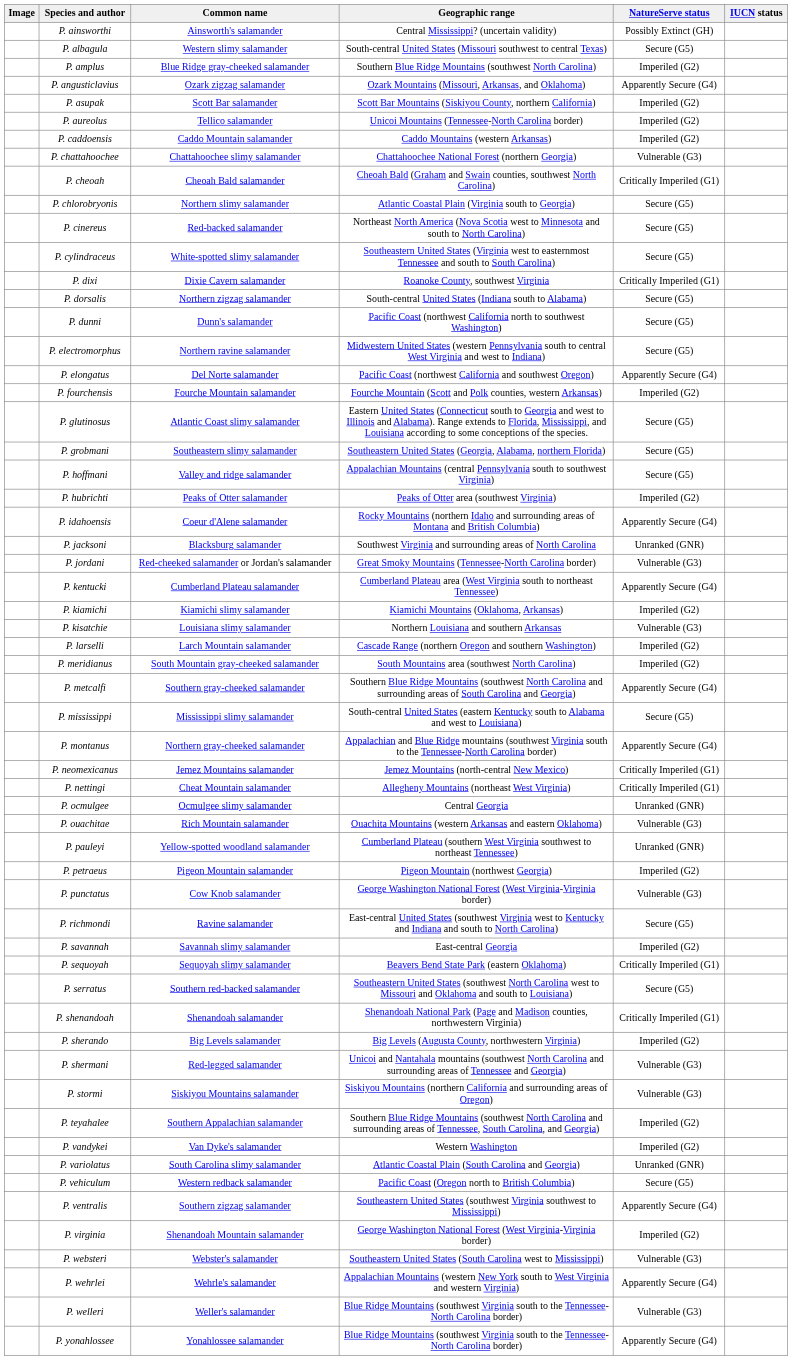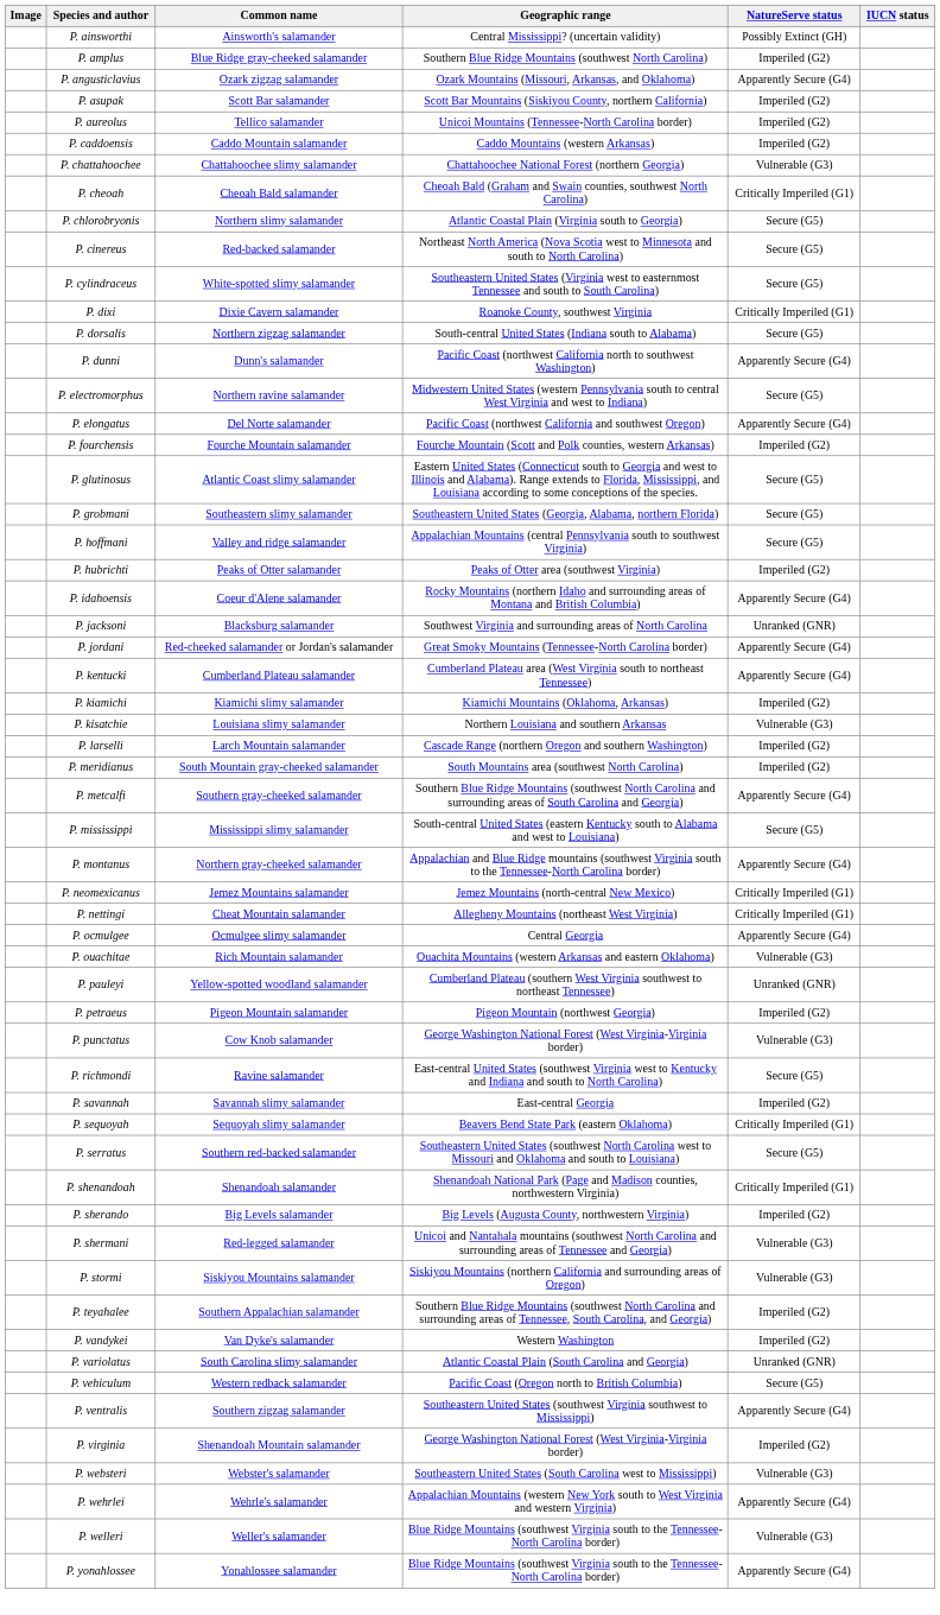 <table cellspacing=0 cellpadding=5 border=1 style="text-align: center; border-collapse: collapse;">
 <tr>
 <th bgcolor="#f0f0f0">Image</th>
 <th bgcolor="#f0f0f0">Species and author</th>
 <th bgcolor="#f0f0f0">Common name</th>
 <th bgcolor="#f0f0f0">Geographic range</th>
 <th bgcolor="#f0f0f0"><a href='#'>NatureServe status</a></th>
 <th bgcolor="#f0f0f0"><a href='#'>IUCN</a> status</th>
 </tr>
 <tr>
 <td></td>
 <td><em>P. ainsworthi</em><br></td>
 <td><a href='#'>Ainsworth's salamander</a></td>
 <td style="width:35%">Central <a href='#'>Mississippi</a>? (uncertain validity)</td>
 <td>Possibly Extinct (GH)</td>
-<td></td>
-</tr>
-<tr>
-<td></td>
-<td><em>P. albagula</em><br></td>
-<td><a href='#'>Western slimy salamander</a></td>
-<td style="width:35%">South-central <a href='#'>United States</a> (<a href='#'>Missouri</a> southwest to central <a href='#'>Texas</a>)</td>
-<td>Secure (G5)</td>
 <td></td>
 </tr>
 <tr>
 <td></td>
 <td><em>P. amplus</em><br></td>
 <td><a href='#'>Blue Ridge gray-cheeked salamander</a></td>
 <td>Southern <a href='#'>Blue Ridge Mountains</a> (southwest <a href='#'>North Carolina</a>)</td>
 <td>Imperiled (G2)</td>
 <td></td>
 </tr>
 <tr>
 <td></td>
 <td><em>P. angusticlavius</em><br></td>
 <td><a href='#'>Ozark zigzag salamander</a></td>
 <td><a href='#'>Ozark Mountains</a> (<a href='#'>Missouri</a>, <a href='#'>Arkansas</a>, and <a href='#'>Oklahoma</a>)</td>
 <td>Apparently Secure (G4)</td>
 <td></td>
 </tr>
 <tr>
 <td></td>
 <td><em>P. asupak</em><br></td>
 <td><a href='#'>Scott Bar salamander</a></td>
 <td><a href='#'>Scott Bar Mountains</a> (<a href='#'>Siskiyou County</a>, northern <a href='#'>California</a>)</td>
 <td>Imperiled (G2)</td>
 <td></td>
 </tr>
 <tr>
 <td></td>
 <td><em>P. aureolus</em><br></td>
 <td><a href='#'>Tellico salamander</a></td>
 <td><a href='#'>Unicoi Mountains</a> (<a href='#'>Tennessee</a>-<a href='#'>North Carolina</a> border)</td>
 <td>Imperiled (G2)</td>
 <td></td>
 </tr>
 <tr>
 <td></td>
 <td><em>P. caddoensis</em><br></td>
 <td><a href='#'>Caddo Mountain salamander</a></td>
 <td><a href='#'>Caddo Mountains</a> (western <a href='#'>Arkansas</a>)</td>
 <td>Imperiled (G2)</td>
 <td></td>
 </tr>
 <tr>
 <td></td>
 <td><em>P. chattahoochee</em><br></td>
 <td><a href='#'>Chattahoochee slimy salamander</a></td>
 <td><a href='#'>Chattahoochee National Forest</a> (northern <a href='#'>Georgia</a>)</td>
 <td>Vulnerable (G3)</td>
 <td></td>
 </tr>
 <tr>
 <td></td>
 <td><em>P. cheoah</em><br></td>
 <td><a href='#'>Cheoah Bald salamander</a></td>
 <td><a href='#'>Cheoah Bald</a> (<a href='#'>Graham</a> and <a href='#'>Swain</a> counties, southwest <a href='#'>North Carolina</a>)</td>
 <td>Critically Imperiled (G1)</td>
 <td></td>
 </tr>
 <tr>
 <td></td>
 <td><em>P. chlorobryonis</em><br></td>
 <td><a href='#'>Northern slimy salamander</a></td>
 <td><a href='#'>Atlantic Coastal Plain</a> (<a href='#'>Virginia</a> south to <a href='#'>Georgia</a>)</td>
 <td>Secure (G5)</td>
 <td></td>
 </tr>
 <tr>
 <td></td>
 <td><em>P. cinereus</em><br></td>
 <td><a href='#'>Red-backed salamander</a></td>
 <td>Northeast <a href='#'>North America</a> (<a href='#'>Nova Scotia</a> west to <a href='#'>Minnesota</a> and south to <a href='#'>North Carolina</a>)</td>
 <td>Secure (G5)</td>
 <td></td>
 </tr>
 <tr>
 <td></td>
 <td><em>P. cylindraceus</em><br></td>
 <td><a href='#'>White-spotted slimy salamander</a></td>
 <td><a href='#'>Southeastern United States</a> (<a href='#'>Virginia</a> west to easternmost <a href='#'>Tennessee</a> and south to <a href='#'>South Carolina</a>)</td>
 <td>Secure (G5)</td>
 <td></td>
 </tr>
 <tr>
 <td></td>
 <td><em>P. dixi</em><br></td>
 <td><a href='#'>Dixie Cavern salamander</a></td>
 <td><a href='#'>Roanoke County</a>, southwest <a href='#'>Virginia</a></td>
 <td>Critically Imperiled (G1)</td>
 <td></td>
 </tr>
 <tr>
 <td></td>
 <td><em>P. dorsalis</em><br></td>
 <td><a href='#'>Northern zigzag salamander</a></td>
 <td>South-central <a href='#'>United States</a> (<a href='#'>Indiana</a> south to <a href='#'>Alabama</a>)</td>
 <td>Secure (G5)</td>
 <td></td>
 </tr>
 <tr>
 <td></td>
 <td><em>P. dunni</em><br></td>
 <td><a href='#'>Dunn's salamander</a></td>
 <td><a href='#'>Pacific Coast</a> (northwest <a href='#'>California</a> north to southwest <a href='#'>Washington</a>)</td>
-<td>Secure (G5)</td>
+<td>Apparently Secure (G4)</td>
 <td></td>
 </tr>
 <tr>
 <td></td>
 <td><em>P. electromorphus</em><br></td>
 <td><a href='#'>Northern ravine salamander</a></td>
 <td><a href='#'>Midwestern United States</a> (western <a href='#'>Pennsylvania</a> south to central <a href='#'>West Virginia</a> and west to <a href='#'>Indiana</a>)</td>
 <td>Secure (G5)</td>
 <td></td>
 </tr>
 <tr>
 <td></td>
 <td><em>P. elongatus</em><br></td>
 <td><a href='#'>Del Norte salamander</a></td>
 <td><a href='#'>Pacific Coast</a> (northwest <a href='#'>California</a> and southwest <a href='#'>Oregon</a>)</td>
 <td>Apparently Secure (G4)</td>
 <td></td>
 </tr>
 <tr>
 <td></td>
 <td><em>P. fourchensis</em><br></td>
 <td><a href='#'>Fourche Mountain salamander</a></td>
 <td><a href='#'>Fourche Mountain</a> (<a href='#'>Scott</a> and <a href='#'>Polk</a> counties, western <a href='#'>Arkansas</a>)</td>
 <td>Imperiled (G2)</td>
 <td></td>
 </tr>
 <tr>
 <td></td>
 <td><em>P. glutinosus</em><br></td>
 <td><a href='#'>Atlantic Coast slimy salamander</a></td>
 <td>Eastern <a href='#'>United States</a> (<a href='#'>Connecticut</a> south to <a href='#'>Georgia</a> and west to <a href='#'>Illinois</a> and <a href='#'>Alabama</a>). Range extends to <a href='#'>Florida</a>, <a href='#'>Mississippi</a>, and <a href='#'>Louisiana</a> according to some conceptions of the species.</td>
 <td>Secure (G5)</td>
 <td></td>
 </tr>
 <tr>
 <td></td>
 <td><em>P. grobmani</em><br></td>
 <td><a href='#'>Southeastern slimy salamander</a></td>
 <td><a href='#'>Southeastern United States</a> (<a href='#'>Georgia</a>, <a href='#'>Alabama</a>, <a href='#'>northern Florida</a>)</td>
 <td>Secure (G5)</td>
 <td></td>
 </tr>
 <tr>
 <td></td>
 <td><em>P. hoffmani</em><br></td>
 <td><a href='#'>Valley and ridge salamander</a></td>
 <td><a href='#'>Appalachian Mountains</a> (central <a href='#'>Pennsylvania</a> south to southwest <a href='#'>Virginia</a>)</td>
 <td>Secure (G5)</td>
 <td></td>
 </tr>
 <tr>
 <td></td>
 <td><em>P. hubrichti</em><br></td>
 <td><a href='#'>Peaks of Otter salamander</a></td>
 <td><a href='#'>Peaks of Otter</a> area (southwest <a href='#'>Virginia</a>)</td>
 <td>Imperiled (G2)</td>
 <td></td>
 </tr>
 <tr>
 <td></td>
 <td><em>P. idahoensis</em><br></td>
 <td><a href='#'>Coeur d'Alene salamander</a></td>
 <td><a href='#'>Rocky Mountains</a> (northern <a href='#'>Idaho</a> and surrounding areas of <a href='#'>Montana</a> and <a href='#'>British Columbia</a>)</td>
 <td>Apparently Secure (G4)</td>
 <td></td>
 </tr>
 <tr>
 <td></td>
 <td><em>P. jacksoni</em><br></td>
 <td><a href='#'>Blacksburg salamander</a></td>
 <td>Southwest <a href='#'>Virginia</a> and surrounding areas of <a href='#'>North Carolina</a></td>
 <td>Unranked (GNR)</td>
 <td></td>
 </tr>
 <tr>
 <td></td>
 <td><em>P. jordani</em><br></td>
 <td><a href='#'>Red-cheeked salamander</a> or Jordan's salamander</td>
 <td><a href='#'>Great Smoky Mountains</a> (<a href='#'>Tennessee</a>-<a href='#'>North Carolina</a> border)</td>
-<td>Vulnerable (G3)</td>
+<td>Apparently Secure (G4)</td>
 <td></td>
 </tr>
 <tr>
 <td></td>
 <td><em>P. kentucki</em><br></td>
 <td><a href='#'>Cumberland Plateau salamander</a></td>
 <td><a href='#'>Cumberland Plateau</a> area (<a href='#'>West Virginia</a> south to northeast <a href='#'>Tennessee</a>)</td>
 <td>Apparently Secure (G4)</td>
 <td></td>
 </tr>
 <tr>
 <td></td>
 <td><em>P. kiamichi</em><br></td>
 <td><a href='#'>Kiamichi slimy salamander</a></td>
 <td><a href='#'>Kiamichi Mountains</a> (<a href='#'>Oklahoma</a>, <a href='#'>Arkansas</a>)</td>
 <td>Imperiled (G2)</td>
 <td></td>
 </tr>
 <tr>
 <td></td>
 <td><em>P. kisatchie</em><br></td>
 <td><a href='#'>Louisiana slimy salamander</a></td>
 <td>Northern <a href='#'>Louisiana</a> and southern <a href='#'>Arkansas</a></td>
 <td>Vulnerable (G3)</td>
 <td></td>
 </tr>
 <tr>
 <td></td>
 <td><em>P. larselli</em><br></td>
 <td><a href='#'>Larch Mountain salamander</a></td>
 <td><a href='#'>Cascade Range</a> (northern <a href='#'>Oregon</a> and southern <a href='#'>Washington</a>)</td>
 <td>Imperiled (G2)</td>
 <td></td>
 </tr>
 <tr>
 <td></td>
 <td><em>P. meridianus</em><br></td>
 <td><a href='#'>South Mountain gray-cheeked salamander</a></td>
 <td><a href='#'>South Mountains</a> area (southwest <a href='#'>North Carolina</a>)</td>
 <td>Imperiled (G2)</td>
 <td></td>
 </tr>
 <tr>
 <td></td>
 <td><em>P. metcalfi</em><br></td>
 <td><a href='#'>Southern gray-cheeked salamander</a></td>
 <td>Southern <a href='#'>Blue Ridge Mountains</a> (southwest <a href='#'>North Carolina</a> and surrounding areas of <a href='#'>South Carolina</a> and <a href='#'>Georgia</a>)</td>
 <td>Apparently Secure (G4)</td>
 <td></td>
 </tr>
 <tr>
 <td></td>
 <td><em>P. mississippi</em><br></td>
 <td><a href='#'>Mississippi slimy salamander</a></td>
 <td>South-central <a href='#'>United States</a> (eastern <a href='#'>Kentucky</a> south to <a href='#'>Alabama</a> and west to <a href='#'>Louisiana</a>)</td>
 <td>Secure (G5)</td>
 <td></td>
 </tr>
 <tr>
 <td></td>
 <td><em>P. montanus</em><br></td>
 <td><a href='#'>Northern gray-cheeked salamander</a></td>
 <td><a href='#'>Appalachian</a> and <a href='#'>Blue Ridge</a> mountains (southwest <a href='#'>Virginia</a> south to the <a href='#'>Tennessee</a>-<a href='#'>North Carolina</a> border)</td>
 <td>Apparently Secure (G4)</td>
 <td></td>
 </tr>
 <tr>
 <td></td>
 <td><em>P. neomexicanus</em><br></td>
 <td><a href='#'>Jemez Mountains salamander</a></td>
 <td><a href='#'>Jemez Mountains</a> (north-central <a href='#'>New Mexico</a>)</td>
 <td>Critically Imperiled (G1)</td>
 <td></td>
 </tr>
 <tr>
 <td></td>
 <td><em>P. nettingi</em><br></td>
 <td><a href='#'>Cheat Mountain salamander</a></td>
 <td><a href='#'>Allegheny Mountains</a> (northeast <a href='#'>West Virginia</a>)</td>
 <td>Critically Imperiled (G1)</td>
 <td></td>
 </tr>
 <tr>
 <td></td>
 <td><em>P. ocmulgee</em><br></td>
 <td><a href='#'>Ocmulgee slimy salamander</a></td>
 <td>Central <a href='#'>Georgia</a></td>
-<td>Unranked (GNR)</td>
+<td>Apparently Secure (G4)</td>
 <td></td>
 </tr>
 <tr>
 <td></td>
 <td><em>P. ouachitae</em><br></td>
 <td><a href='#'>Rich Mountain salamander</a></td>
 <td><a href='#'>Ouachita Mountains</a> (western <a href='#'>Arkansas</a> and eastern <a href='#'>Oklahoma</a>)</td>
 <td>Vulnerable (G3)</td>
 <td></td>
 </tr>
 <tr>
 <td></td>
 <td><em>P. pauleyi</em><br></td>
 <td><a href='#'>Yellow-spotted woodland salamander</a></td>
 <td><a href='#'>Cumberland Plateau</a> (southern <a href='#'>West Virginia</a> southwest to northeast <a href='#'>Tennessee</a>)</td>
 <td>Unranked (GNR)</td>
 <td></td>
 </tr>
 <tr>
 <td></td>
 <td><em>P. petraeus</em><br></td>
 <td><a href='#'>Pigeon Mountain salamander</a></td>
 <td><a href='#'>Pigeon Mountain</a> (northwest <a href='#'>Georgia</a>)</td>
 <td>Imperiled (G2)</td>
 <td></td>
 </tr>
 <tr>
 <td></td>
 <td><em>P. punctatus</em><br></td>
 <td><a href='#'>Cow Knob salamander</a></td>
 <td><a href='#'>George Washington National Forest</a> (<a href='#'>West Virginia</a>-<a href='#'>Virginia</a> border)</td>
 <td>Vulnerable (G3)</td>
 <td></td>
 </tr>
 <tr>
 <td></td>
 <td><em>P. richmondi</em><br></td>
 <td><a href='#'>Ravine salamander</a></td>
 <td>East-central <a href='#'>United States</a> (southwest <a href='#'>Virginia</a> west to <a href='#'>Kentucky</a> and <a href='#'>Indiana</a> and south to <a href='#'>North Carolina</a>)</td>
 <td>Secure (G5)</td>
 <td></td>
 </tr>
 <tr>
 <td></td>
 <td><em>P. savannah</em><br></td>
 <td><a href='#'>Savannah slimy salamander</a></td>
 <td>East-central <a href='#'>Georgia</a></td>
 <td>Imperiled (G2)</td>
 <td></td>
 </tr>
 <tr>
 <td></td>
 <td><em>P. sequoyah</em><br></td>
 <td><a href='#'>Sequoyah slimy salamander</a></td>
 <td><a href='#'>Beavers Bend State Park</a> (eastern <a href='#'>Oklahoma</a>)</td>
 <td>Critically Imperiled (G1)</td>
 <td></td>
 </tr>
 <tr>
 <td></td>
 <td><em>P. serratus</em><br></td>
 <td><a href='#'>Southern red-backed salamander</a></td>
 <td><a href='#'>Southeastern United States</a> (southwest <a href='#'>North Carolina</a> west to <a href='#'>Missouri</a> and <a href='#'>Oklahoma</a> and south to <a href='#'>Louisiana</a>)</td>
 <td>Secure (G5)</td>
 <td></td>
 </tr>
 <tr>
 <td></td>
 <td><em>P. shenandoah</em><br></td>
 <td><a href='#'>Shenandoah salamander</a></td>
 <td><a href='#'>Shenandoah National Park</a> (<a href='#'>Page</a> and <a href='#'>Madison</a> counties, northwestern Virginia)</td>
 <td>Critically Imperiled (G1)</td>
 <td></td>
 </tr>
 <tr>
 <td></td>
 <td><em>P. sherando</em><br></td>
 <td><a href='#'>Big Levels salamander</a></td>
 <td><a href='#'>Big Levels</a> (<a href='#'>Augusta County</a>, northwestern <a href='#'>Virginia</a>)</td>
 <td>Imperiled (G2)</td>
 <td></td>
 </tr>
 <tr>
 <td></td>
 <td><em>P. shermani</em><br></td>
 <td><a href='#'>Red-legged salamander</a></td>
 <td><a href='#'>Unicoi</a> and <a href='#'>Nantahala</a> mountains (southwest <a href='#'>North Carolina</a> and surrounding areas of <a href='#'>Tennessee</a> and <a href='#'>Georgia</a>)</td>
 <td>Vulnerable (G3)</td>
 <td></td>
 </tr>
 <tr>
 <td></td>
 <td><em>P. stormi</em><br></td>
 <td><a href='#'>Siskiyou Mountains salamander</a></td>
 <td><a href='#'>Siskiyou Mountains</a> (northern <a href='#'>California</a> and surrounding areas of <a href='#'>Oregon</a>)</td>
 <td>Vulnerable (G3)</td>
 <td></td>
 </tr>
 <tr>
 <td></td>
 <td><em>P. teyahalee</em><br></td>
 <td><a href='#'>Southern Appalachian salamander</a></td>
 <td>Southern <a href='#'>Blue Ridge Mountains</a> (southwest <a href='#'>North Carolina</a> and surrounding areas of <a href='#'>Tennessee</a>, <a href='#'>South Carolina</a>, and <a href='#'>Georgia</a>)</td>
 <td>Imperiled (G2)</td>
 <td></td>
 </tr>
 <tr>
 <td></td>
 <td><em>P. vandykei</em><br></td>
 <td><a href='#'>Van Dyke's salamander</a></td>
 <td>Western <a href='#'>Washington</a></td>
 <td>Imperiled (G2)</td>
 <td></td>
 </tr>
 <tr>
 <td></td>
 <td><em>P. variolatus</em><br></td>
 <td><a href='#'>South Carolina slimy salamander</a></td>
 <td><a href='#'>Atlantic Coastal Plain</a> (<a href='#'>South Carolina</a> and <a href='#'>Georgia</a>)</td>
 <td>Unranked (GNR)</td>
 <td></td>
 </tr>
 <tr>
 <td></td>
 <td><em>P. vehiculum</em><br></td>
 <td><a href='#'>Western redback salamander</a></td>
 <td><a href='#'>Pacific Coast</a> (<a href='#'>Oregon</a> north to <a href='#'>British Columbia</a>)</td>
 <td>Secure (G5)</td>
 <td></td>
 </tr>
 <tr>
 <td></td>
 <td><em>P. ventralis</em><br></td>
 <td><a href='#'>Southern zigzag salamander</a></td>
 <td><a href='#'>Southeastern United States</a> (southwest <a href='#'>Virginia</a> southwest to <a href='#'>Mississippi</a>)</td>
 <td>Apparently Secure (G4)</td>
 <td></td>
 </tr>
 <tr>
 <td></td>
 <td><em>P. virginia</em><br></td>
 <td><a href='#'>Shenandoah Mountain salamander</a></td>
 <td><a href='#'>George Washington National Forest</a> (<a href='#'>West Virginia</a>-<a href='#'>Virginia</a> border)</td>
 <td>Imperiled (G2)</td>
 <td></td>
 </tr>
 <tr>
 <td></td>
 <td><em>P. websteri</em><br></td>
 <td><a href='#'>Webster's salamander</a></td>
 <td><a href='#'>Southeastern United States</a> (<a href='#'>South Carolina</a> west to <a href='#'>Mississippi</a>)</td>
 <td>Vulnerable (G3)</td>
 <td></td>
 </tr>
 <tr>
 <td></td>
 <td><em>P. wehrlei</em><br></td>
 <td><a href='#'>Wehrle's salamander</a></td>
 <td><a href='#'>Appalachian Mountains</a> (western <a href='#'>New York</a> south to <a href='#'>West Virginia</a> and western <a href='#'>Virginia</a>)</td>
 <td>Apparently Secure (G4)</td>
 <td></td>
 </tr>
 <tr>
 <td></td>
 <td><em>P. welleri</em><br></td>
 <td><a href='#'>Weller's salamander</a></td>
 <td><a href='#'>Blue Ridge Mountains</a> (southwest <a href='#'>Virginia</a> south to the <a href='#'>Tennessee</a>-<a href='#'>North Carolina</a> border)</td>
 <td>Vulnerable (G3)</td>
 <td></td>
 </tr>
 <tr>
 <td></td>
 <td><em>P. yonahlossee</em><br></td>
 <td><a href='#'>Yonahlossee salamander</a></td>
 <td><a href='#'>Blue Ridge Mountains</a> (southwest <a href='#'>Virginia</a> south to the <a href='#'>Tennessee</a>-<a href='#'>North Carolina</a> border)</td>
 <td>Apparently Secure (G4)</td>
 <td></td>
 </tr>
 </table>
